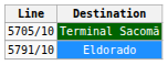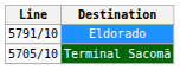 <table class="sortable wikitable" style="margin: 0 auto; text-align:center;">
 <tr>
 <th align="center">Line</th>
 <th align="center">Destination</th>
+</tr>
+<tr>
+</tr>
+<tr>
+<td align="center">5791/10</td>
+<td align="center" bgcolor="#1E90FF" style="color:white">Eldorado</td>
 </tr>
 <tr>
 </tr>
 <tr>
 <td align="center">5705/10</td>
 <td align="center" bgcolor="#006400" style="color:white">Terminal Sacomã</td>
 </tr>
 <tr>
 </tr>
-<tr>
-<td align="center">5791/10</td>
-<td align="center" bgcolor="#1E90FF" style="color:white">Eldorado</td>
-</tr>
-<tr>
-</tr>
 </table>
